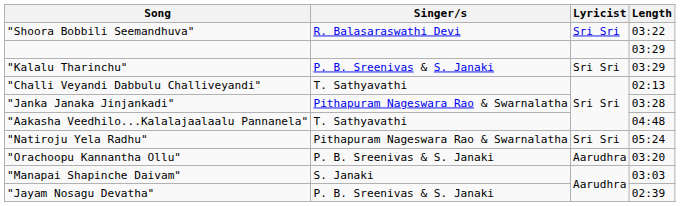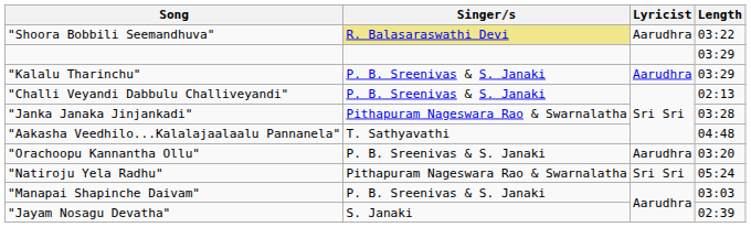 <table class="wikitable" style="font-size:95%;">
 <tr>
 <th>Song</th>
 <th>Singer/s</th>
 <th>Lyricist</th>
 <th>Length</th>
 </tr>
 <tr>
 <td>"Shoora Bobbili Seemandhuva"</td>
-<td><a href='#'>R. Balasaraswathi Devi</a></td>
-<td><a href='#'>Sri Sri</a></td>
+<td style="background: khaki;"><a href='#'>R. Balasaraswathi Devi</a></td>
+<td>Aarudhra</td>
 <td>03:22</td>
 </tr>
 <tr>
 <td></td>
 <td></td>
 <td></td>
 <td>03:29</td>
 </tr>
 <tr>
 <td>"Kalalu Tharinchu"</td>
 <td><a href='#'>P. B. Sreenivas</a> & <a href='#'>S. Janaki</a></td>
-<td>Sri Sri</td>
+<td><a href='#'>Aarudhra</a></td>
 <td>03:29</td>
 </tr>
 <tr>
 <td>"Challi Veyandi Dabbulu Challiveyandi"</td>
-<td>T. Sathyavathi</td>
+<td><a href='#'>P. B. Sreenivas</a> & <a href='#'>S. Janaki</a></td>
 <td rowspan="3">Sri Sri</td>
 <td>02:13</td>
 </tr>
 <tr>
 <td>"Janka Janaka Jinjankadi"</td>
 <td><a href='#'>Pithapuram Nageswara Rao</a> & Swarnalatha</td>
 <td>03:28</td>
 </tr>
 <tr>
 <td>"Aakasha Veedhilo...Kalalajaalaalu Pannanela"</td>
 <td>T. Sathyavathi</td>
 <td>04:48</td>
 </tr>
 <tr>
+<td>"Orachoopu Kannantha Ollu"</td>
+<td>P. B. Sreenivas & S. Janaki</td>
+<td>Aarudhra</td>
+<td>03:20</td>
+</tr>
+<tr>
 <td>"Natiroju Yela Radhu"</td>
 <td>Pithapuram Nageswara Rao & Swarnalatha</td>
 <td>Sri Sri</td>
 <td>05:24</td>
 </tr>
 <tr>
-<td>"Orachoopu Kannantha Ollu"</td>
+<td>"Manapai Shapinche Daivam"</td>
 <td>P. B. Sreenivas & S. Janaki</td>
-<td>Aarudhra</td>
-<td>03:20</td>
-</tr>
-<tr>
-<td>"Manapai Shapinche Daivam"</td>
-<td>S. Janaki</td>
 <td rowspan="2">Aarudhra</td>
 <td>03:03</td>
 </tr>
 <tr>
 <td>"Jayam Nosagu Devatha"</td>
-<td>P. B. Sreenivas & S. Janaki</td>
+<td>S. Janaki</td>
 <td>02:39</td>
 </tr>
 </table>
